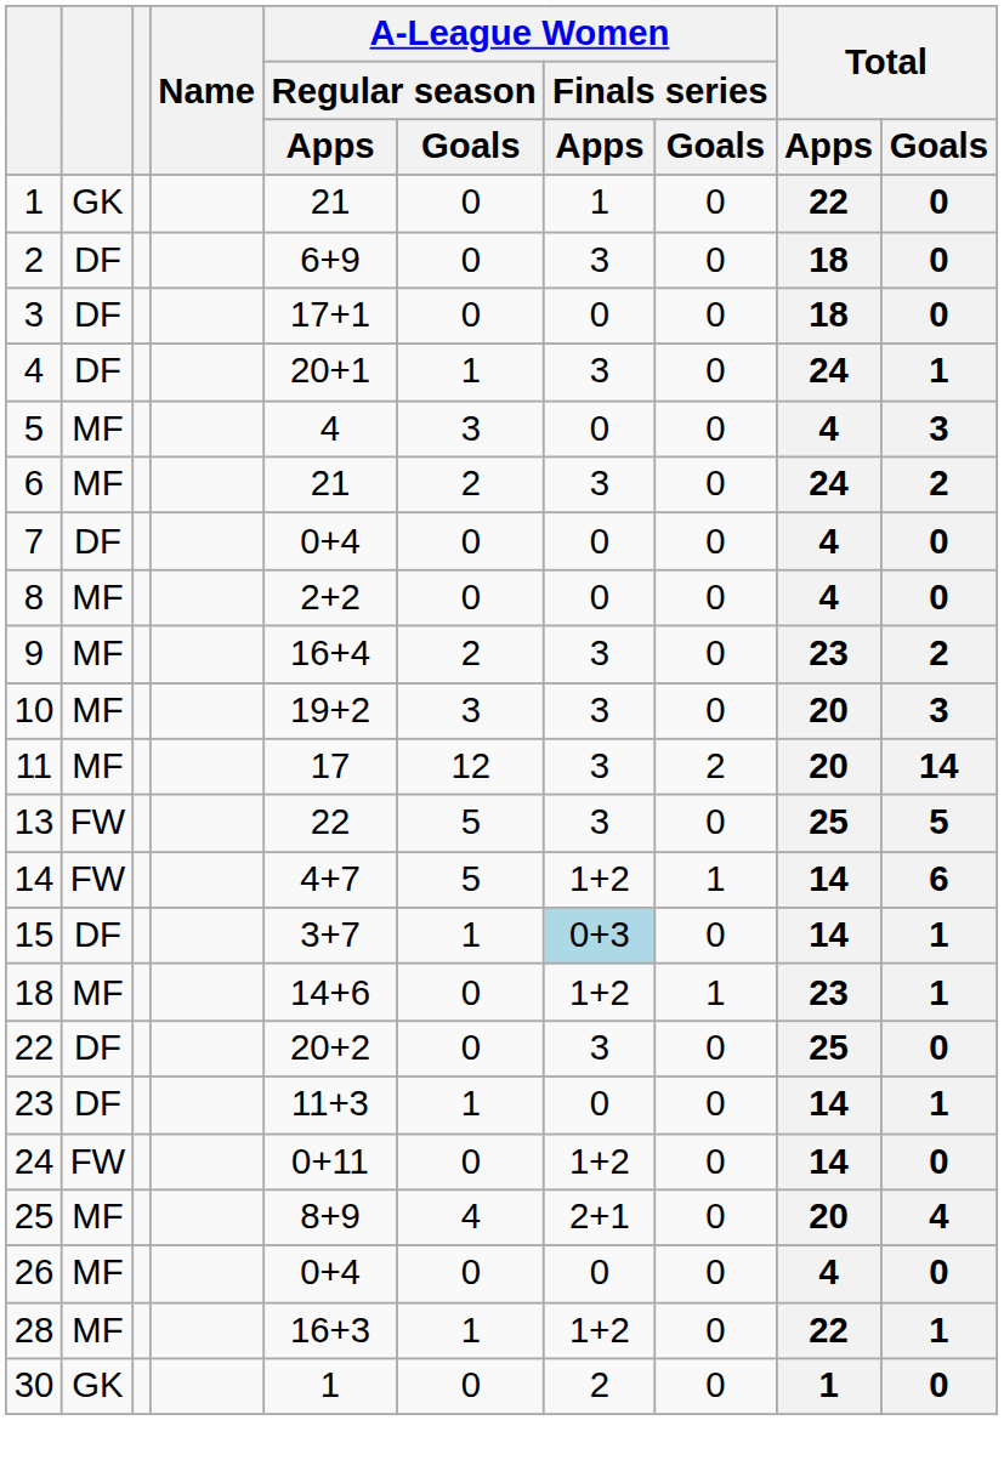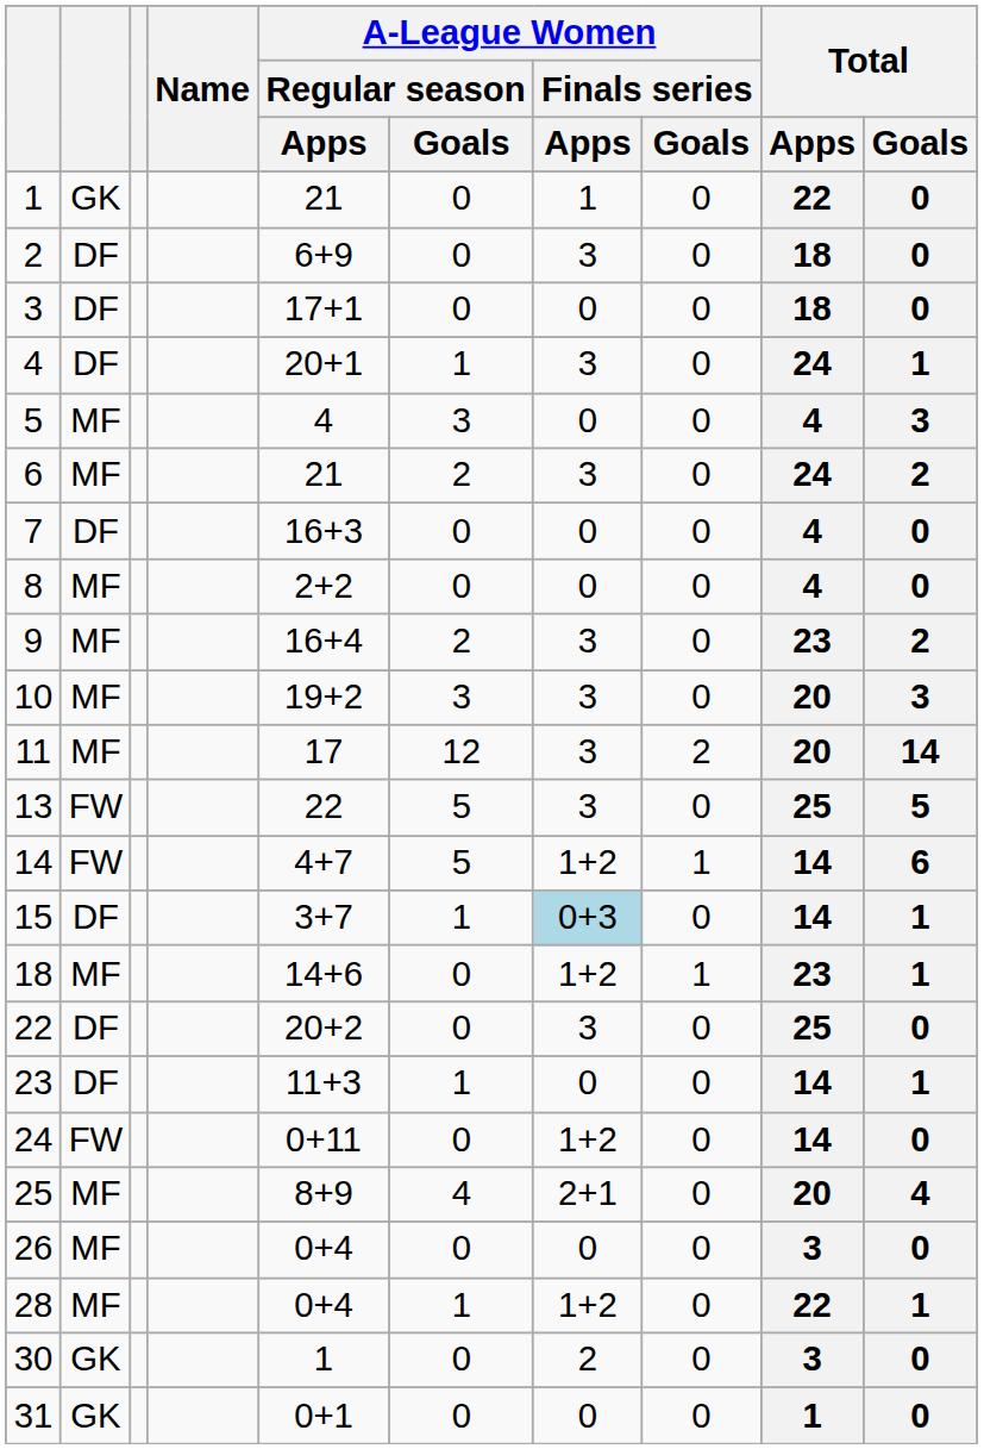 <table class="wikitable sortable" style="text-align:center;">
 <tr>
 <th rowspan="3"></th>
 <th rowspan="3"></th>
 <th rowspan="3"></th>
 <th rowspan="3">Name</th>
 <th colspan="4"><a href='#'>A-League Women</a></th>
 <th colspan="2" rowspan="2">Total</th>
 </tr>
 <tr>
 <th colspan="2">Regular season</th>
 <th colspan="2">Finals series</th>
 </tr>
 <tr>
 <th>Apps</th>
 <th>Goals</th>
 <th>Apps</th>
 <th>Goals</th>
 <th>Apps</th>
 <th>Goals</th>
 </tr>
 <tr>
 <td>1</td>
 <td>GK</td>
 <td></td>
 <td align="left"><br></td>
 <td>21</td>
 <td>0<br></td>
 <td>1</td>
 <td>0<br></td>
 <th>22</th>
 <th>0</th>
 </tr>
 <tr>
 <td>2</td>
 <td>DF</td>
 <td></td>
 <td align="left"><br></td>
 <td>6+9</td>
 <td>0<br></td>
 <td>3</td>
 <td>0<br></td>
 <th>18</th>
 <th>0</th>
 </tr>
 <tr>
 <td>3</td>
 <td>DF</td>
 <td></td>
 <td align="left"><br></td>
 <td>17+1</td>
 <td>0<br></td>
 <td>0</td>
 <td>0<br></td>
 <th>18</th>
 <th>0</th>
 </tr>
 <tr>
 <td>4</td>
 <td>DF</td>
 <td></td>
 <td align="left"><br></td>
 <td>20+1</td>
 <td>1<br></td>
 <td>3</td>
 <td>0<br></td>
 <th>24</th>
 <th>1</th>
 </tr>
 <tr>
 <td>5</td>
 <td>MF</td>
 <td></td>
 <td align="left"><br></td>
 <td>4</td>
 <td>3<br></td>
 <td>0</td>
 <td>0<br></td>
 <th>4</th>
 <th>3</th>
 </tr>
 <tr>
 <td>6</td>
 <td>MF</td>
 <td></td>
 <td align="left"><br></td>
 <td>21</td>
 <td>2<br></td>
 <td>3</td>
 <td>0<br></td>
 <th>24</th>
 <th>2</th>
 </tr>
 <tr>
 <td>7</td>
 <td>DF</td>
 <td></td>
 <td align="left"><br></td>
-<td>0+4</td>
+<td>16+3</td>
 <td>0<br></td>
 <td>0</td>
 <td>0<br></td>
 <th>4</th>
 <th>0</th>
 </tr>
 <tr>
 <td>8</td>
 <td>MF</td>
 <td></td>
 <td align="left"><br></td>
 <td>2+2</td>
 <td>0<br></td>
 <td>0</td>
 <td>0<br></td>
 <th>4</th>
 <th>0</th>
 </tr>
 <tr>
 <td>9</td>
 <td>MF</td>
 <td></td>
 <td align="left"><br></td>
 <td>16+4</td>
 <td>2<br></td>
 <td>3</td>
 <td>0<br></td>
 <th>23</th>
 <th>2</th>
 </tr>
 <tr>
 <td>10</td>
 <td>MF</td>
 <td></td>
 <td align="left"><br></td>
 <td>19+2</td>
 <td>3<br></td>
 <td>3</td>
 <td>0<br></td>
 <th>20</th>
 <th>3</th>
 </tr>
 <tr>
 <td>11</td>
 <td>MF</td>
 <td></td>
 <td align="left"><br></td>
 <td>17</td>
 <td>12<br></td>
 <td>3</td>
 <td>2<br></td>
 <th>20</th>
 <th>14</th>
 </tr>
 <tr>
 <td>13</td>
 <td>FW</td>
 <td></td>
 <td align="left"><br></td>
 <td>22</td>
 <td>5<br></td>
 <td>3</td>
 <td>0<br></td>
 <th>25</th>
 <th>5</th>
 </tr>
 <tr>
 <td>14</td>
 <td>FW</td>
 <td></td>
 <td align="left"><br></td>
 <td>4+7</td>
 <td>5<br></td>
 <td>1+2</td>
 <td>1<br></td>
 <th>14</th>
 <th>6</th>
 </tr>
 <tr>
 <td>15</td>
 <td>DF</td>
 <td></td>
 <td align="left"><br></td>
 <td>3+7</td>
 <td>1<br></td>
 <td style="background: lightblue;">0+3</td>
 <td>0<br></td>
 <th>14</th>
 <th>1</th>
 </tr>
 <tr>
 <td>18</td>
 <td>MF</td>
 <td></td>
 <td align="left"><br></td>
 <td>14+6</td>
 <td>0<br></td>
 <td>1+2</td>
 <td>1<br></td>
 <th>23</th>
 <th>1</th>
 </tr>
 <tr>
 <td>22</td>
 <td>DF</td>
 <td></td>
 <td align="left"><br></td>
 <td>20+2</td>
 <td>0<br></td>
 <td>3</td>
 <td>0<br></td>
 <th>25</th>
 <th>0</th>
 </tr>
 <tr>
 <td>23</td>
 <td>DF</td>
 <td></td>
 <td align="left"><br></td>
 <td>11+3</td>
 <td>1<br></td>
 <td>0</td>
 <td>0<br></td>
 <th>14</th>
 <th>1</th>
 </tr>
 <tr>
 <td>24</td>
 <td>FW</td>
 <td></td>
 <td align="left"><br></td>
 <td>0+11</td>
 <td>0<br></td>
 <td>1+2</td>
 <td>0<br></td>
 <th>14</th>
 <th>0</th>
 </tr>
 <tr>
 <td>25</td>
 <td>MF</td>
 <td></td>
 <td align="left"><br></td>
 <td>8+9</td>
 <td>4<br></td>
 <td>2+1</td>
 <td>0<br></td>
 <th>20</th>
 <th>4</th>
 </tr>
 <tr>
 <td>26</td>
 <td>MF</td>
 <td></td>
 <td align="left"><br></td>
 <td>0+4</td>
 <td>0<br></td>
 <td>0</td>
 <td>0<br></td>
-<th>4</th>
+<th>3</th>
 <th>0</th>
 </tr>
 <tr>
 <td>28</td>
 <td>MF</td>
 <td></td>
 <td align="left"><br></td>
-<td>16+3</td>
+<td>0+4</td>
 <td>1<br></td>
 <td>1+2</td>
 <td>0<br></td>
 <th>22</th>
 <th>1</th>
 </tr>
 <tr>
 <td>30</td>
 <td>GK</td>
 <td></td>
 <td align="left"><br></td>
 <td>1</td>
 <td>0<br></td>
 <td>2</td>
 <td>0<br></td>
+<th>3</th>
+<th>0</th>
+</tr>
+<tr>
+<td>31</td>
+<td>GK</td>
+<td></td>
+<td align="left"><br></td>
+<td>0+1</td>
+<td>0<br></td>
+<td>0</td>
+<td>0<br></td>
 <th>1</th>
 <th>0</th>
 </tr>
 </table>
